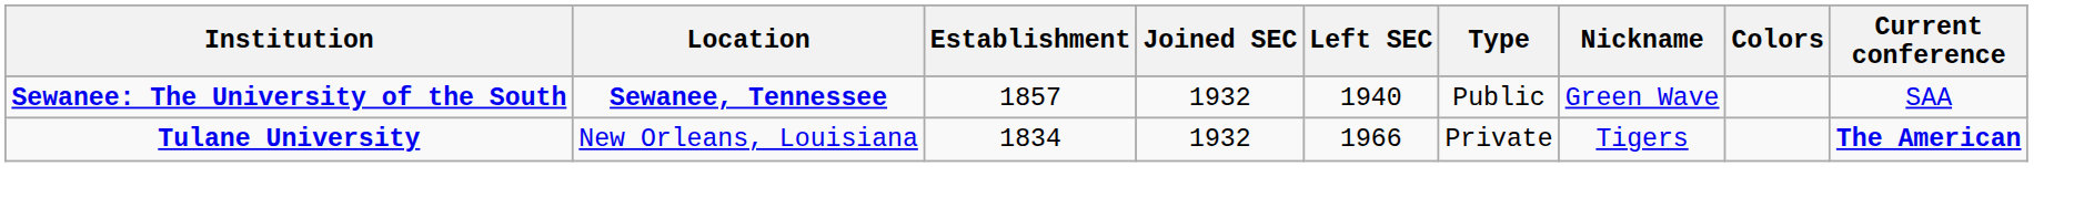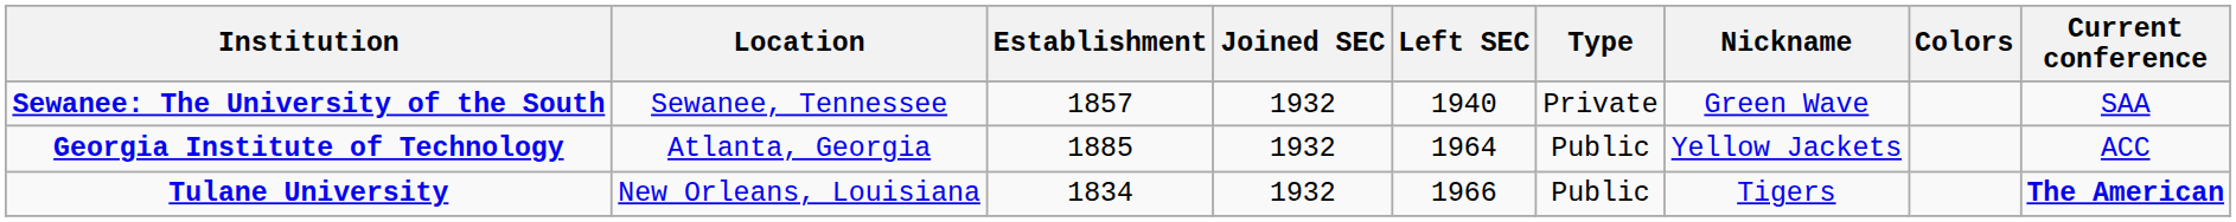 <table class="wikitable" style="text-align:center">
 <tr>
 <th>Institution</th>
 <th>Location</th>
 <th>Establishment</th>
 <th>Joined SEC</th>
 <th>Left SEC</th>
 <th>Type</th>
 <th>Nickname</th>
 <th class="unsortable">Colors</th>
 <th>Current<br>conference</th>
 </tr>
 <tr>
 <td><strong><a href='#'>Sewanee: The University of the South</a></strong></td>
-<td><strong><a href='#'>Sewanee, Tennessee</a></strong></td>
+<td><a href='#'>Sewanee, Tennessee</a></td>
 <td>1857</td>
 <td>1932</td>
 <td>1940</td>
-<td>Public</td>
+<td>Private<br></td>
 <td><a href='#'>Green Wave</a></td>
 <td></td>
 <td><a href='#'>SAA</a></td>
+</tr>
+<tr>
+<td><strong><a href='#'>Georgia Institute of Technology</a></strong></td>
+<td><a href='#'>Atlanta, Georgia</a></td>
+<td>1885</td>
+<td>1932</td>
+<td>1964</td>
+<td>Public</td>
+<td><a href='#'>Yellow Jackets</a></td>
+<td></td>
+<td><a href='#'>ACC</a></td>
 </tr>
 <tr>
 <td><strong><a href='#'>Tulane University</a></strong></td>
 <td><a href='#'>New Orleans, Louisiana</a></td>
 <td>1834</td>
 <td>1932</td>
 <td>1966</td>
-<td>Private</td>
+<td>Public</td>
 <td><a href='#'>Tigers</a></td>
 <td></td>
 <td><strong><a href='#'>The American</a></strong></td>
 </tr>
 </table>
